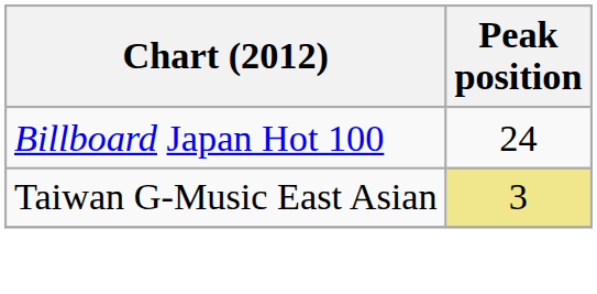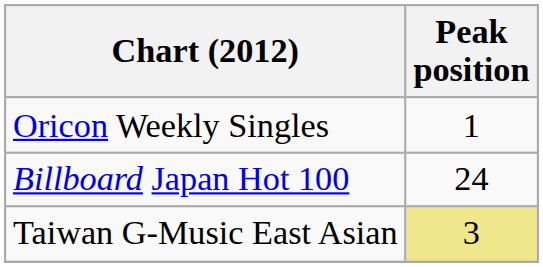 <table class="wikitable sortable">
 <tr>
 <th>Chart (2012)</th>
 <th>Peak<br>position</th>
+</tr>
+<tr>
+<td><a href='#'>Oricon</a> Weekly Singles</td>
+<td align="center">1</td>
 </tr>
 <tr>
 <td><em><a href='#'>Billboard</a></em> <a href='#'>Japan Hot 100</a></td>
 <td align="center">24</td>
 </tr>
 <tr>
 <td>Taiwan G-Music East Asian</td>
 <td align="center" style="background: khaki;">3</td>
 </tr>
 <tr>
 </tr>
 </table>
